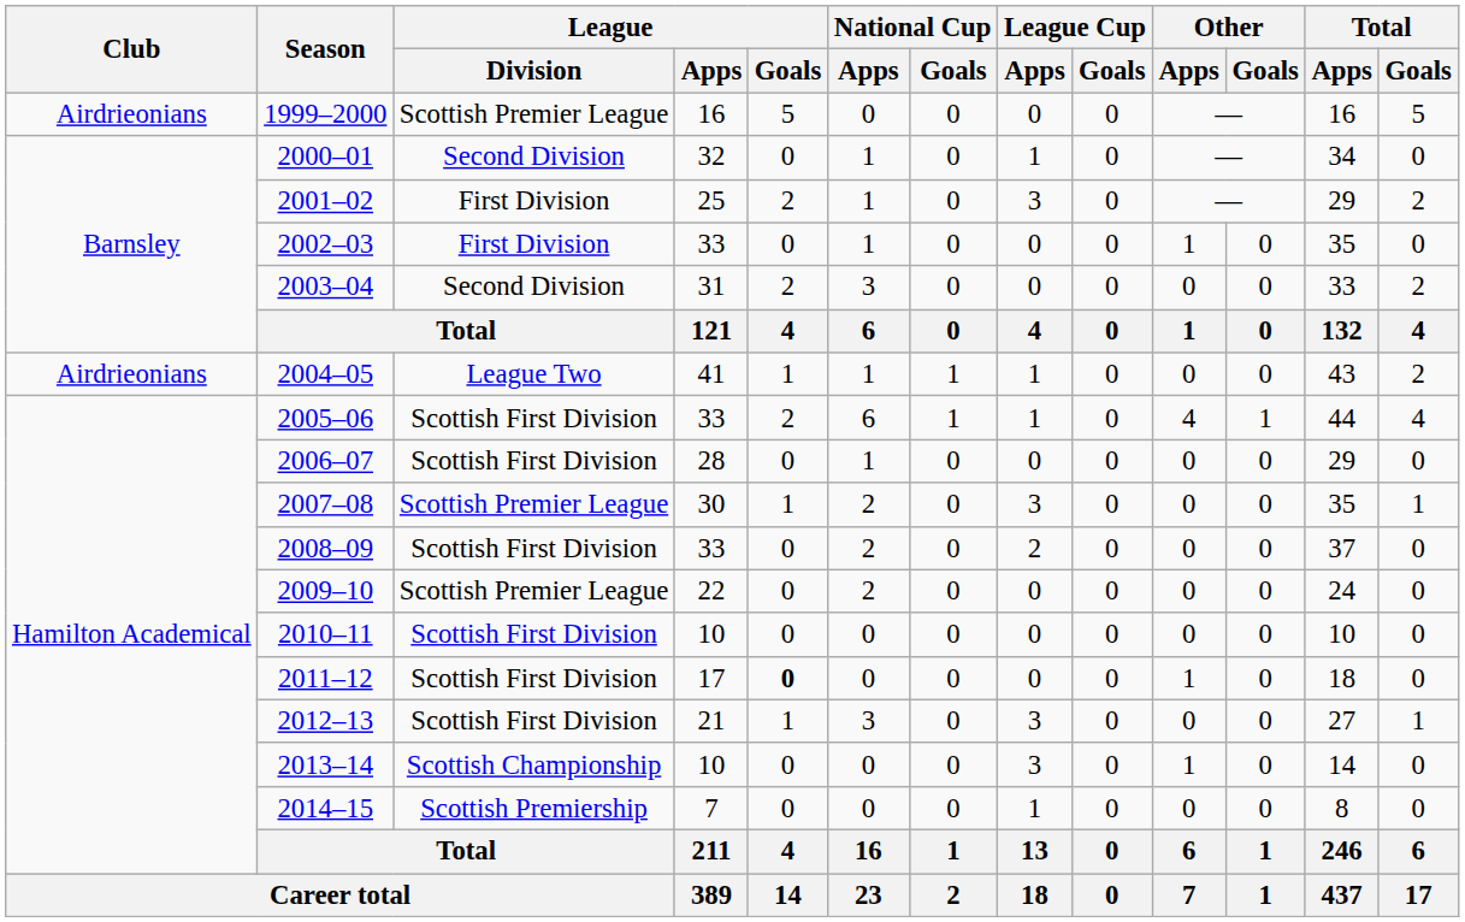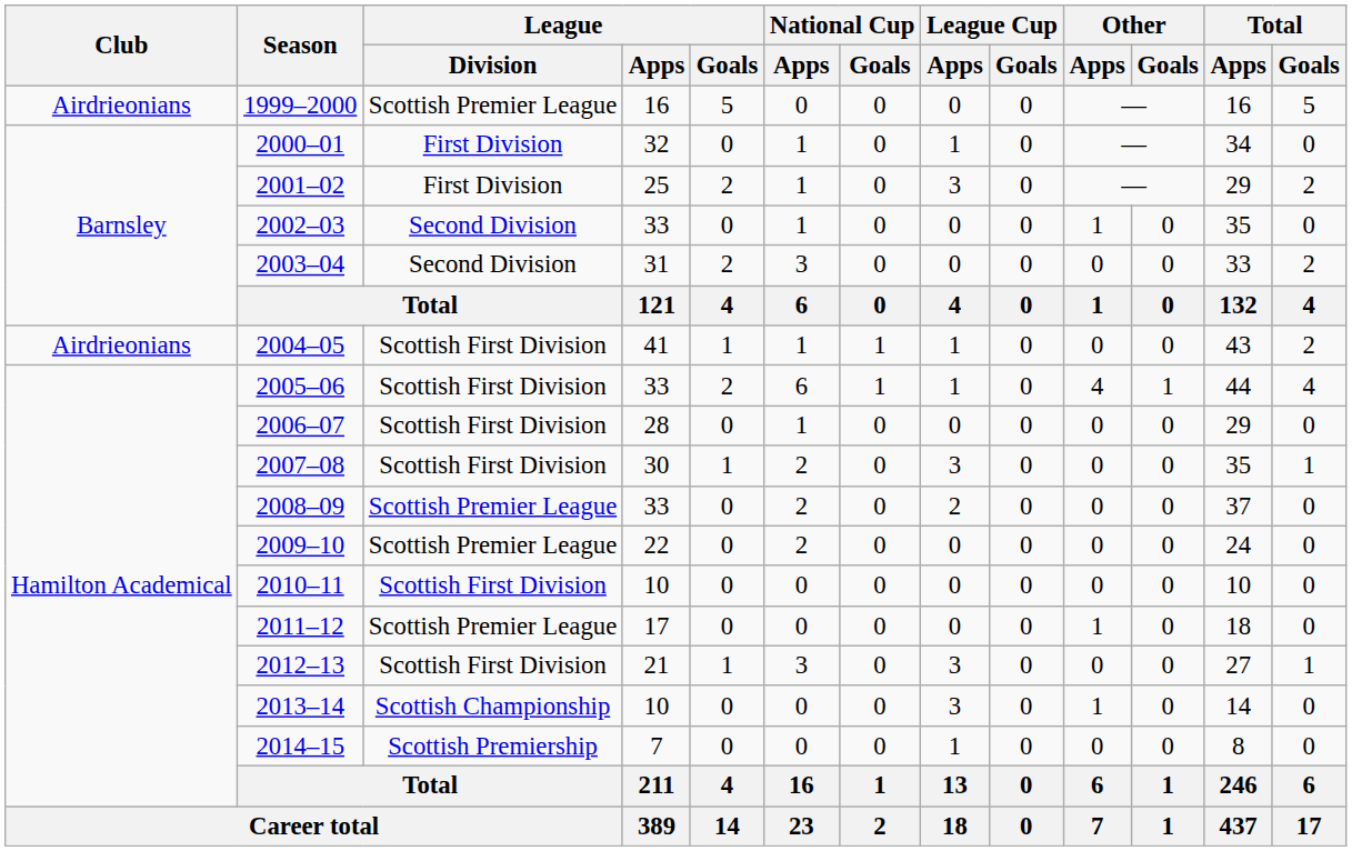 <table class="wikitable" style="text-align: center;">
 <tr>
 <th rowspan="2">Club</th>
 <th rowspan="2">Season</th>
 <th colspan="3">League</th>
 <th colspan="2">National Cup</th>
 <th colspan="2">League Cup</th>
 <th colspan="2">Other</th>
 <th colspan="2">Total</th>
 </tr>
 <tr>
 <th>Division</th>
 <th>Apps</th>
 <th>Goals</th>
 <th>Apps</th>
 <th>Goals</th>
 <th>Apps</th>
 <th>Goals</th>
 <th>Apps</th>
 <th>Goals</th>
 <th>Apps</th>
 <th>Goals</th>
 </tr>
 <tr>
 <td><a href='#'>Airdrieonians</a></td>
 <td><a href='#'>1999–2000</a></td>
 <td>Scottish Premier League</td>
 <td>16</td>
 <td>5</td>
 <td>0</td>
 <td>0</td>
 <td>0</td>
 <td>0</td>
 <td colspan=2>—</td>
 <td>16</td>
 <td>5</td>
 </tr>
 <tr>
 <td rowspan=5><a href='#'>Barnsley</a></td>
 <td><a href='#'>2000–01</a></td>
-<td><a href='#'>Second Division</a></td>
+<td><a href='#'>First Division</a></td>
 <td>32</td>
 <td>0</td>
 <td>1</td>
 <td>0</td>
 <td>1</td>
 <td>0</td>
 <td colspan=2>—</td>
 <td>34</td>
 <td>0</td>
 </tr>
 <tr>
 <td><a href='#'>2001–02</a></td>
 <td>First Division</td>
 <td>25</td>
 <td>2</td>
 <td>1</td>
 <td>0</td>
 <td>3</td>
 <td>0</td>
 <td colspan=2>—</td>
 <td>29</td>
 <td>2</td>
 </tr>
 <tr>
 <td><a href='#'>2002–03</a></td>
-<td><a href='#'>First Division</a></td>
+<td><a href='#'>Second Division</a></td>
 <td>33</td>
 <td>0</td>
 <td>1</td>
 <td>0</td>
 <td>0</td>
 <td>0</td>
 <td>1</td>
 <td>0</td>
 <td>35</td>
 <td>0</td>
 </tr>
 <tr>
 <td><a href='#'>2003–04</a></td>
 <td>Second Division</td>
 <td>31</td>
 <td>2</td>
 <td>3</td>
 <td>0</td>
 <td>0</td>
 <td>0</td>
 <td>0</td>
 <td>0</td>
 <td>33</td>
 <td>2</td>
 </tr>
 <tr>
 <th colspan=2>Total</th>
 <th>121</th>
 <th>4</th>
 <th>6</th>
 <th>0</th>
 <th>4</th>
 <th>0</th>
 <th>1</th>
 <th>0</th>
 <th>132</th>
 <th>4</th>
 </tr>
 <tr>
 <td><a href='#'>Airdrieonians</a></td>
 <td><a href='#'>2004–05</a></td>
-<td><a href='#'>League Two</a></td>
+<td>Scottish First Division</td>
 <td>41</td>
 <td>1</td>
 <td>1</td>
 <td>1</td>
 <td>1</td>
 <td>0</td>
 <td>0</td>
 <td>0</td>
 <td>43</td>
 <td>2</td>
 </tr>
 <tr>
 <td rowspan=11><a href='#'>Hamilton Academical</a></td>
 <td><a href='#'>2005–06</a></td>
 <td>Scottish First Division</td>
 <td>33</td>
 <td>2</td>
 <td>6</td>
 <td>1</td>
 <td>1</td>
 <td>0</td>
 <td>4</td>
 <td>1</td>
 <td>44</td>
 <td>4</td>
 </tr>
 <tr>
 <td><a href='#'>2006–07</a></td>
 <td>Scottish First Division</td>
 <td>28</td>
 <td>0</td>
 <td>1</td>
 <td>0</td>
 <td>0</td>
 <td>0</td>
 <td>0</td>
 <td>0</td>
 <td>29</td>
 <td>0</td>
 </tr>
 <tr>
 <td><a href='#'>2007–08</a></td>
-<td><a href='#'>Scottish Premier League</a></td>
+<td>Scottish First Division</td>
 <td>30</td>
 <td>1</td>
 <td>2</td>
 <td>0</td>
 <td>3</td>
 <td>0</td>
 <td>0</td>
 <td>0</td>
 <td>35</td>
 <td>1</td>
 </tr>
 <tr>
 <td><a href='#'>2008–09</a></td>
-<td>Scottish First Division</td>
+<td><a href='#'>Scottish Premier League</a></td>
 <td>33</td>
 <td>0</td>
 <td>2</td>
 <td>0</td>
 <td>2</td>
 <td>0</td>
 <td>0</td>
 <td>0</td>
 <td>37</td>
 <td>0</td>
 </tr>
 <tr>
 <td><a href='#'>2009–10</a></td>
 <td>Scottish Premier League</td>
 <td>22</td>
 <td>0</td>
 <td>2</td>
 <td>0</td>
 <td>0</td>
 <td>0</td>
 <td>0</td>
 <td>0</td>
 <td>24</td>
 <td>0</td>
 </tr>
 <tr>
 <td><a href='#'>2010–11</a></td>
 <td><a href='#'>Scottish First Division</a></td>
 <td>10</td>
 <td>0</td>
 <td>0</td>
 <td>0</td>
 <td>0</td>
 <td>0</td>
 <td>0</td>
 <td>0</td>
 <td>10</td>
 <td>0</td>
 </tr>
 <tr>
 <td><a href='#'>2011–12</a></td>
-<td>Scottish First Division</td>
+<td>Scottish Premier League</td>
 <td>17</td>
-<td><strong>0</strong></td>
+<td>0</td>
 <td>0</td>
 <td>0</td>
 <td>0</td>
 <td>0</td>
 <td>1</td>
 <td>0</td>
 <td>18</td>
 <td>0</td>
 </tr>
 <tr>
 <td><a href='#'>2012–13</a></td>
 <td>Scottish First Division</td>
 <td>21</td>
 <td>1</td>
 <td>3</td>
 <td>0</td>
 <td>3</td>
 <td>0</td>
 <td>0</td>
 <td>0</td>
 <td>27</td>
 <td>1</td>
 </tr>
 <tr>
 <td><a href='#'>2013–14</a></td>
 <td><a href='#'>Scottish Championship</a></td>
 <td>10</td>
 <td>0</td>
 <td>0</td>
 <td>0</td>
 <td>3</td>
 <td>0</td>
 <td>1</td>
 <td>0</td>
 <td>14</td>
 <td>0</td>
 </tr>
 <tr>
 <td><a href='#'>2014–15</a></td>
 <td><a href='#'>Scottish Premiership</a></td>
 <td>7</td>
 <td>0</td>
 <td>0</td>
 <td>0</td>
 <td>1</td>
 <td>0</td>
 <td>0</td>
 <td>0</td>
 <td>8</td>
 <td>0</td>
 </tr>
 <tr>
 <th colspan=2>Total</th>
 <th>211</th>
 <th>4</th>
 <th>16</th>
 <th>1</th>
 <th>13</th>
 <th>0</th>
 <th>6</th>
 <th>1</th>
 <th>246</th>
 <th>6</th>
 </tr>
 <tr>
 <th colspan="3">Career total</th>
 <th>389</th>
 <th>14</th>
 <th>23</th>
 <th>2</th>
 <th>18</th>
 <th>0</th>
 <th>7</th>
 <th>1</th>
 <th>437</th>
 <th>17</th>
 </tr>
 </table>
